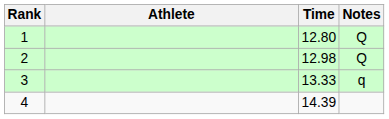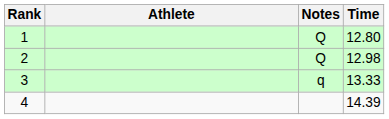 <table class="wikitable" style="text-align:center">
 <tr>
 <th>Rank</th>
 <th Style="width:18em">Athlete</th>
+<th>Notes</th>
 <th>Time</th>
-<th>Notes</th>
 </tr>
 <tr style="background:#cfc">
 <td>1</td>
 <td style="text-align:left"></td>
+<td>Q</td>
 <td>12.80</td>
-<td>Q</td>
 </tr>
 <tr style="background:#cfc">
 <td>2</td>
 <td style="text-align:left"></td>
+<td>Q</td>
 <td>12.98</td>
-<td>Q</td>
 </tr>
 <tr style="background:#cfc">
 <td>3</td>
 <td style="text-align:left"></td>
+<td>q</td>
 <td>13.33</td>
-<td>q</td>
 </tr>
 <tr>
 <td>4</td>
 <td style="text-align:left"></td>
+<td></td>
 <td>14.39</td>
-<td></td>
 </tr>
 </table>
